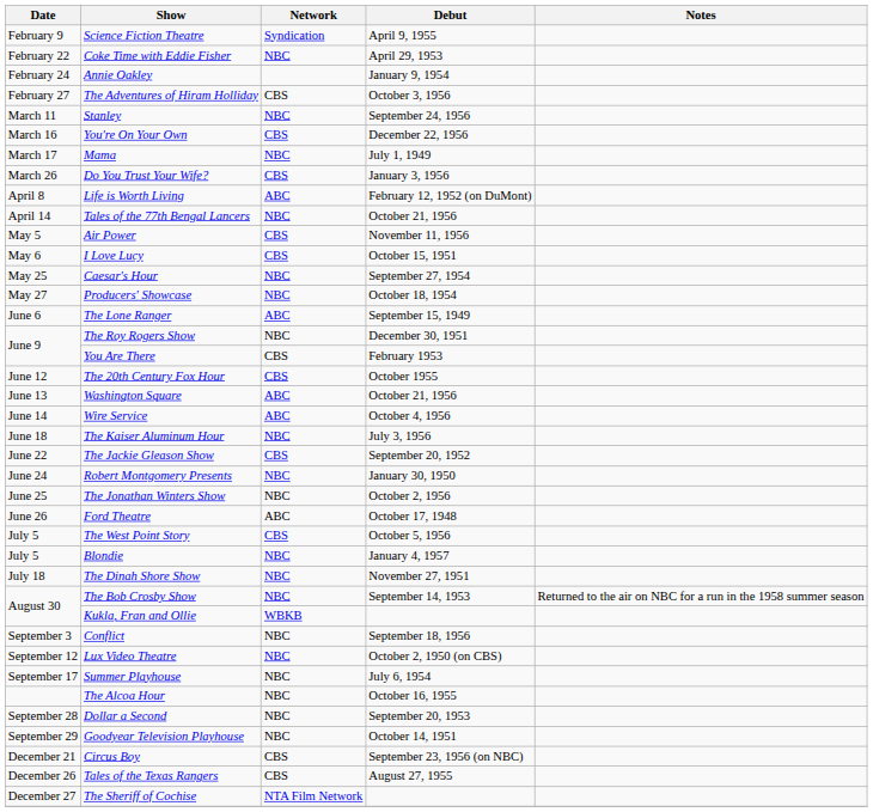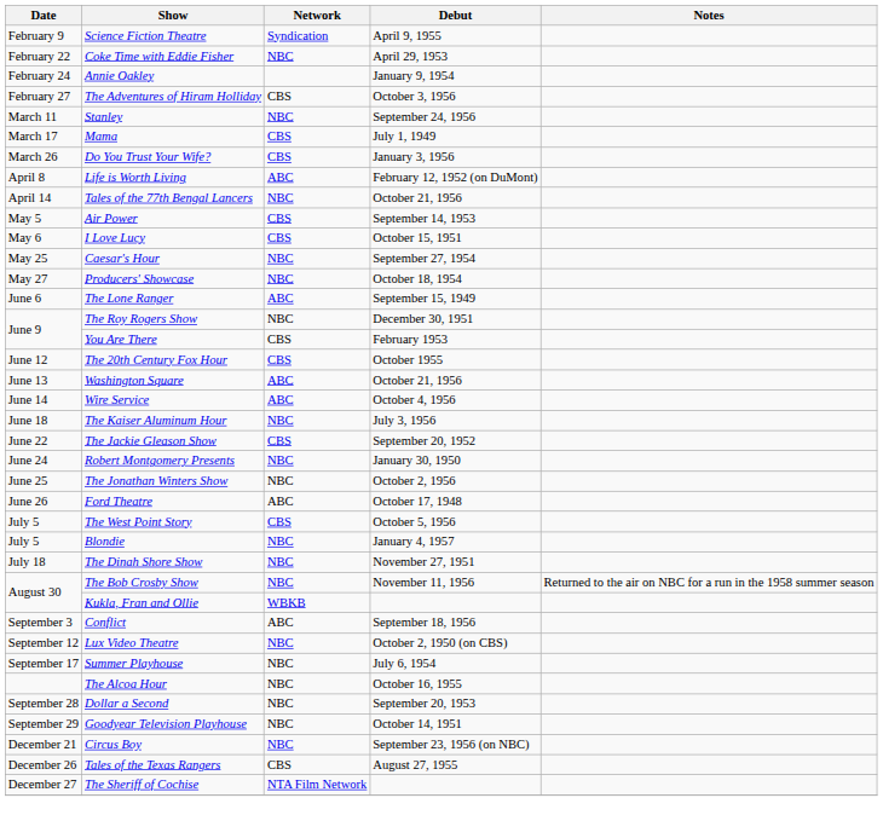 <table class="wikitable">
 <tr>
 <th>Date</th>
 <th>Show</th>
 <th>Network</th>
 <th>Debut</th>
 <th>Notes</th>
 </tr>
 <tr>
 <td>February 9</td>
 <td><em><a href='#'>Science Fiction Theatre</a></em></td>
 <td><a href='#'>Syndication</a></td>
 <td>April 9, 1955</td>
 <td></td>
 </tr>
 <tr>
 <td>February 22</td>
 <td><em><a href='#'>Coke Time with Eddie Fisher</a></em></td>
 <td><a href='#'>NBC</a></td>
 <td>April 29, 1953</td>
 <td></td>
 </tr>
 <tr>
 <td>February 24</td>
 <td><em><a href='#'>Annie Oakley</a></em></td>
 <td></td>
 <td>January 9, 1954</td>
 <td></td>
 </tr>
 <tr>
 <td>February 27</td>
 <td><em><a href='#'>The Adventures of Hiram Holliday</a></em></td>
 <td>CBS</td>
 <td>October 3, 1956</td>
 <td></td>
 </tr>
 <tr>
 <td>March 11</td>
 <td><em><a href='#'>Stanley</a></em></td>
 <td><a href='#'>NBC</a></td>
 <td>September 24, 1956</td>
 <td></td>
 </tr>
 <tr>
-<td>March 16</td>
-<td><em><a href='#'>You're On Your Own</a></em></td>
-<td><a href='#'>CBS</a></td>
-<td>December 22, 1956</td>
-<td></td>
-</tr>
-<tr>
 <td>March 17</td>
 <td><em><a href='#'>Mama</a></em></td>
-<td><a href='#'>NBC</a></td>
+<td><a href='#'>CBS</a></td>
 <td>July 1, 1949</td>
 <td></td>
 </tr>
 <tr>
 <td>March 26</td>
 <td><em><a href='#'>Do You Trust Your Wife?</a></em></td>
 <td><a href='#'>CBS</a></td>
 <td>January 3, 1956</td>
 <td></td>
 </tr>
 <tr>
 <td>April 8</td>
 <td><em><a href='#'>Life is Worth Living</a></em></td>
 <td><a href='#'>ABC</a></td>
 <td>February 12, 1952 (on DuMont)</td>
 <td></td>
 </tr>
 <tr>
 <td>April 14</td>
 <td><em><a href='#'>Tales of the 77th Bengal Lancers</a></em></td>
 <td><a href='#'>NBC</a></td>
 <td>October 21, 1956</td>
 <td></td>
 </tr>
 <tr>
 <td>May 5</td>
 <td><em><a href='#'>Air Power</a></em></td>
 <td><a href='#'>CBS</a></td>
-<td>November 11, 1956</td>
+<td>September 14, 1953</td>
 <td></td>
 </tr>
 <tr>
 <td>May 6</td>
 <td><em><a href='#'>I Love Lucy</a></em></td>
 <td><a href='#'>CBS</a></td>
 <td>October 15, 1951</td>
 <td></td>
 </tr>
 <tr>
 <td>May 25</td>
 <td><em><a href='#'>Caesar's Hour</a></em></td>
 <td><a href='#'>NBC</a></td>
 <td>September 27, 1954</td>
 <td></td>
 </tr>
 <tr>
 <td>May 27</td>
 <td><em><a href='#'>Producers' Showcase</a></em></td>
 <td><a href='#'>NBC</a></td>
 <td>October 18, 1954</td>
 <td></td>
 </tr>
 <tr>
 <td>June 6</td>
 <td><em><a href='#'>The Lone Ranger</a></em></td>
 <td><a href='#'>ABC</a></td>
 <td>September 15, 1949</td>
 <td></td>
 </tr>
 <tr>
 <td rowspan=2>June 9</td>
 <td><em><a href='#'>The Roy Rogers Show</a></em></td>
 <td>NBC</td>
 <td>December 30, 1951</td>
 <td></td>
 </tr>
 <tr>
 <td><em><a href='#'>You Are There</a></em></td>
 <td>CBS</td>
 <td>February 1953</td>
 <td></td>
 </tr>
 <tr>
 <td>June 12</td>
 <td><em><a href='#'>The 20th Century Fox Hour</a></em></td>
 <td><a href='#'>CBS</a></td>
 <td>October 1955</td>
 <td></td>
 </tr>
 <tr>
 <td>June 13</td>
 <td><em><a href='#'>Washington Square</a></em></td>
 <td><a href='#'>ABC</a></td>
 <td>October 21, 1956</td>
 <td></td>
 </tr>
 <tr>
 <td>June 14</td>
 <td><em><a href='#'>Wire Service</a></em></td>
 <td><a href='#'>ABC</a></td>
 <td>October 4, 1956</td>
 <td></td>
 </tr>
 <tr>
 <td>June 18</td>
 <td><em><a href='#'>The Kaiser Aluminum Hour</a></em></td>
 <td><a href='#'>NBC</a></td>
 <td>July 3, 1956</td>
 <td></td>
 </tr>
 <tr>
 <td>June 22</td>
 <td><em><a href='#'>The Jackie Gleason Show</a></em></td>
 <td><a href='#'>CBS</a></td>
 <td>September 20, 1952</td>
 <td></td>
 </tr>
 <tr>
 <td>June 24</td>
 <td><em><a href='#'>Robert Montgomery Presents</a></em></td>
 <td><a href='#'>NBC</a></td>
 <td>January 30, 1950</td>
 <td></td>
 </tr>
 <tr>
 <td>June 25</td>
 <td><em><a href='#'>The Jonathan Winters Show</a></em></td>
 <td>NBC</td>
 <td>October 2, 1956</td>
 <td></td>
 </tr>
 <tr>
 <td>June 26</td>
 <td><em><a href='#'>Ford Theatre</a></em></td>
 <td>ABC</td>
 <td>October 17, 1948</td>
 <td></td>
 </tr>
 <tr>
 <td>July 5</td>
 <td><em><a href='#'>The West Point Story</a></em></td>
 <td><a href='#'>CBS</a></td>
 <td>October 5, 1956</td>
 <td></td>
 </tr>
 <tr>
 <td>July 5</td>
 <td><em><a href='#'>Blondie</a></em></td>
 <td><a href='#'>NBC</a></td>
 <td>January 4, 1957</td>
 <td></td>
 </tr>
 <tr>
 <td>July 18</td>
 <td><em><a href='#'>The Dinah Shore Show</a></em></td>
 <td><a href='#'>NBC</a></td>
 <td>November 27, 1951</td>
 <td></td>
 </tr>
 <tr>
 <td rowspan="2">August 30</td>
 <td><em><a href='#'>The Bob Crosby Show</a></em></td>
 <td><a href='#'>NBC</a></td>
-<td>September 14, 1953</td>
+<td>November 11, 1956</td>
 <td>Returned to the air on NBC for a run in the 1958 summer season</td>
 </tr>
 <tr>
 <td><em><a href='#'>Kukla, Fran and Ollie</a></em></td>
 <td><a href='#'>WBKB</a></td>
 <td></td>
 <td></td>
 </tr>
 <tr>
 <td>September 3</td>
 <td><em><a href='#'>Conflict</a></em></td>
-<td>NBC</td>
+<td>ABC</td>
 <td>September 18, 1956</td>
 <td></td>
 </tr>
 <tr>
 <td>September 12</td>
 <td><em><a href='#'>Lux Video Theatre</a></em></td>
 <td><a href='#'>NBC</a></td>
 <td>October 2, 1950 (on CBS)</td>
 <td></td>
 </tr>
 <tr>
 <td>September 17</td>
 <td><em><a href='#'>Summer Playhouse</a></em></td>
 <td>NBC</td>
 <td>July 6, 1954</td>
 <td></td>
 </tr>
 <tr>
 <td></td>
 <td><em><a href='#'>The Alcoa Hour</a></em></td>
 <td>NBC</td>
 <td>October 16, 1955</td>
 <td></td>
 </tr>
 <tr>
 <td>September 28</td>
 <td><em><a href='#'>Dollar a Second</a></em></td>
 <td>NBC</td>
 <td>September 20, 1953</td>
 <td></td>
 </tr>
 <tr>
 <td>September 29</td>
 <td><em><a href='#'>Goodyear Television Playhouse</a></em></td>
 <td>NBC</td>
 <td>October 14, 1951</td>
 <td></td>
 </tr>
 <tr>
 <td>December 21</td>
 <td><em><a href='#'>Circus Boy</a></em></td>
-<td>CBS</td>
+<td><a href='#'>NBC</a></td>
 <td>September 23, 1956 (on NBC)</td>
 <td></td>
 </tr>
 <tr>
 <td>December 26</td>
 <td><em><a href='#'>Tales of the Texas Rangers</a></em></td>
 <td>CBS</td>
 <td>August 27, 1955</td>
 <td></td>
 </tr>
 <tr>
 <td>December 27</td>
 <td><em><a href='#'>The Sheriff of Cochise</a></em></td>
 <td><a href='#'>NTA Film Network</a></td>
 <td></td>
 <td></td>
 </tr>
 <tr>
 </tr>
 </table>
